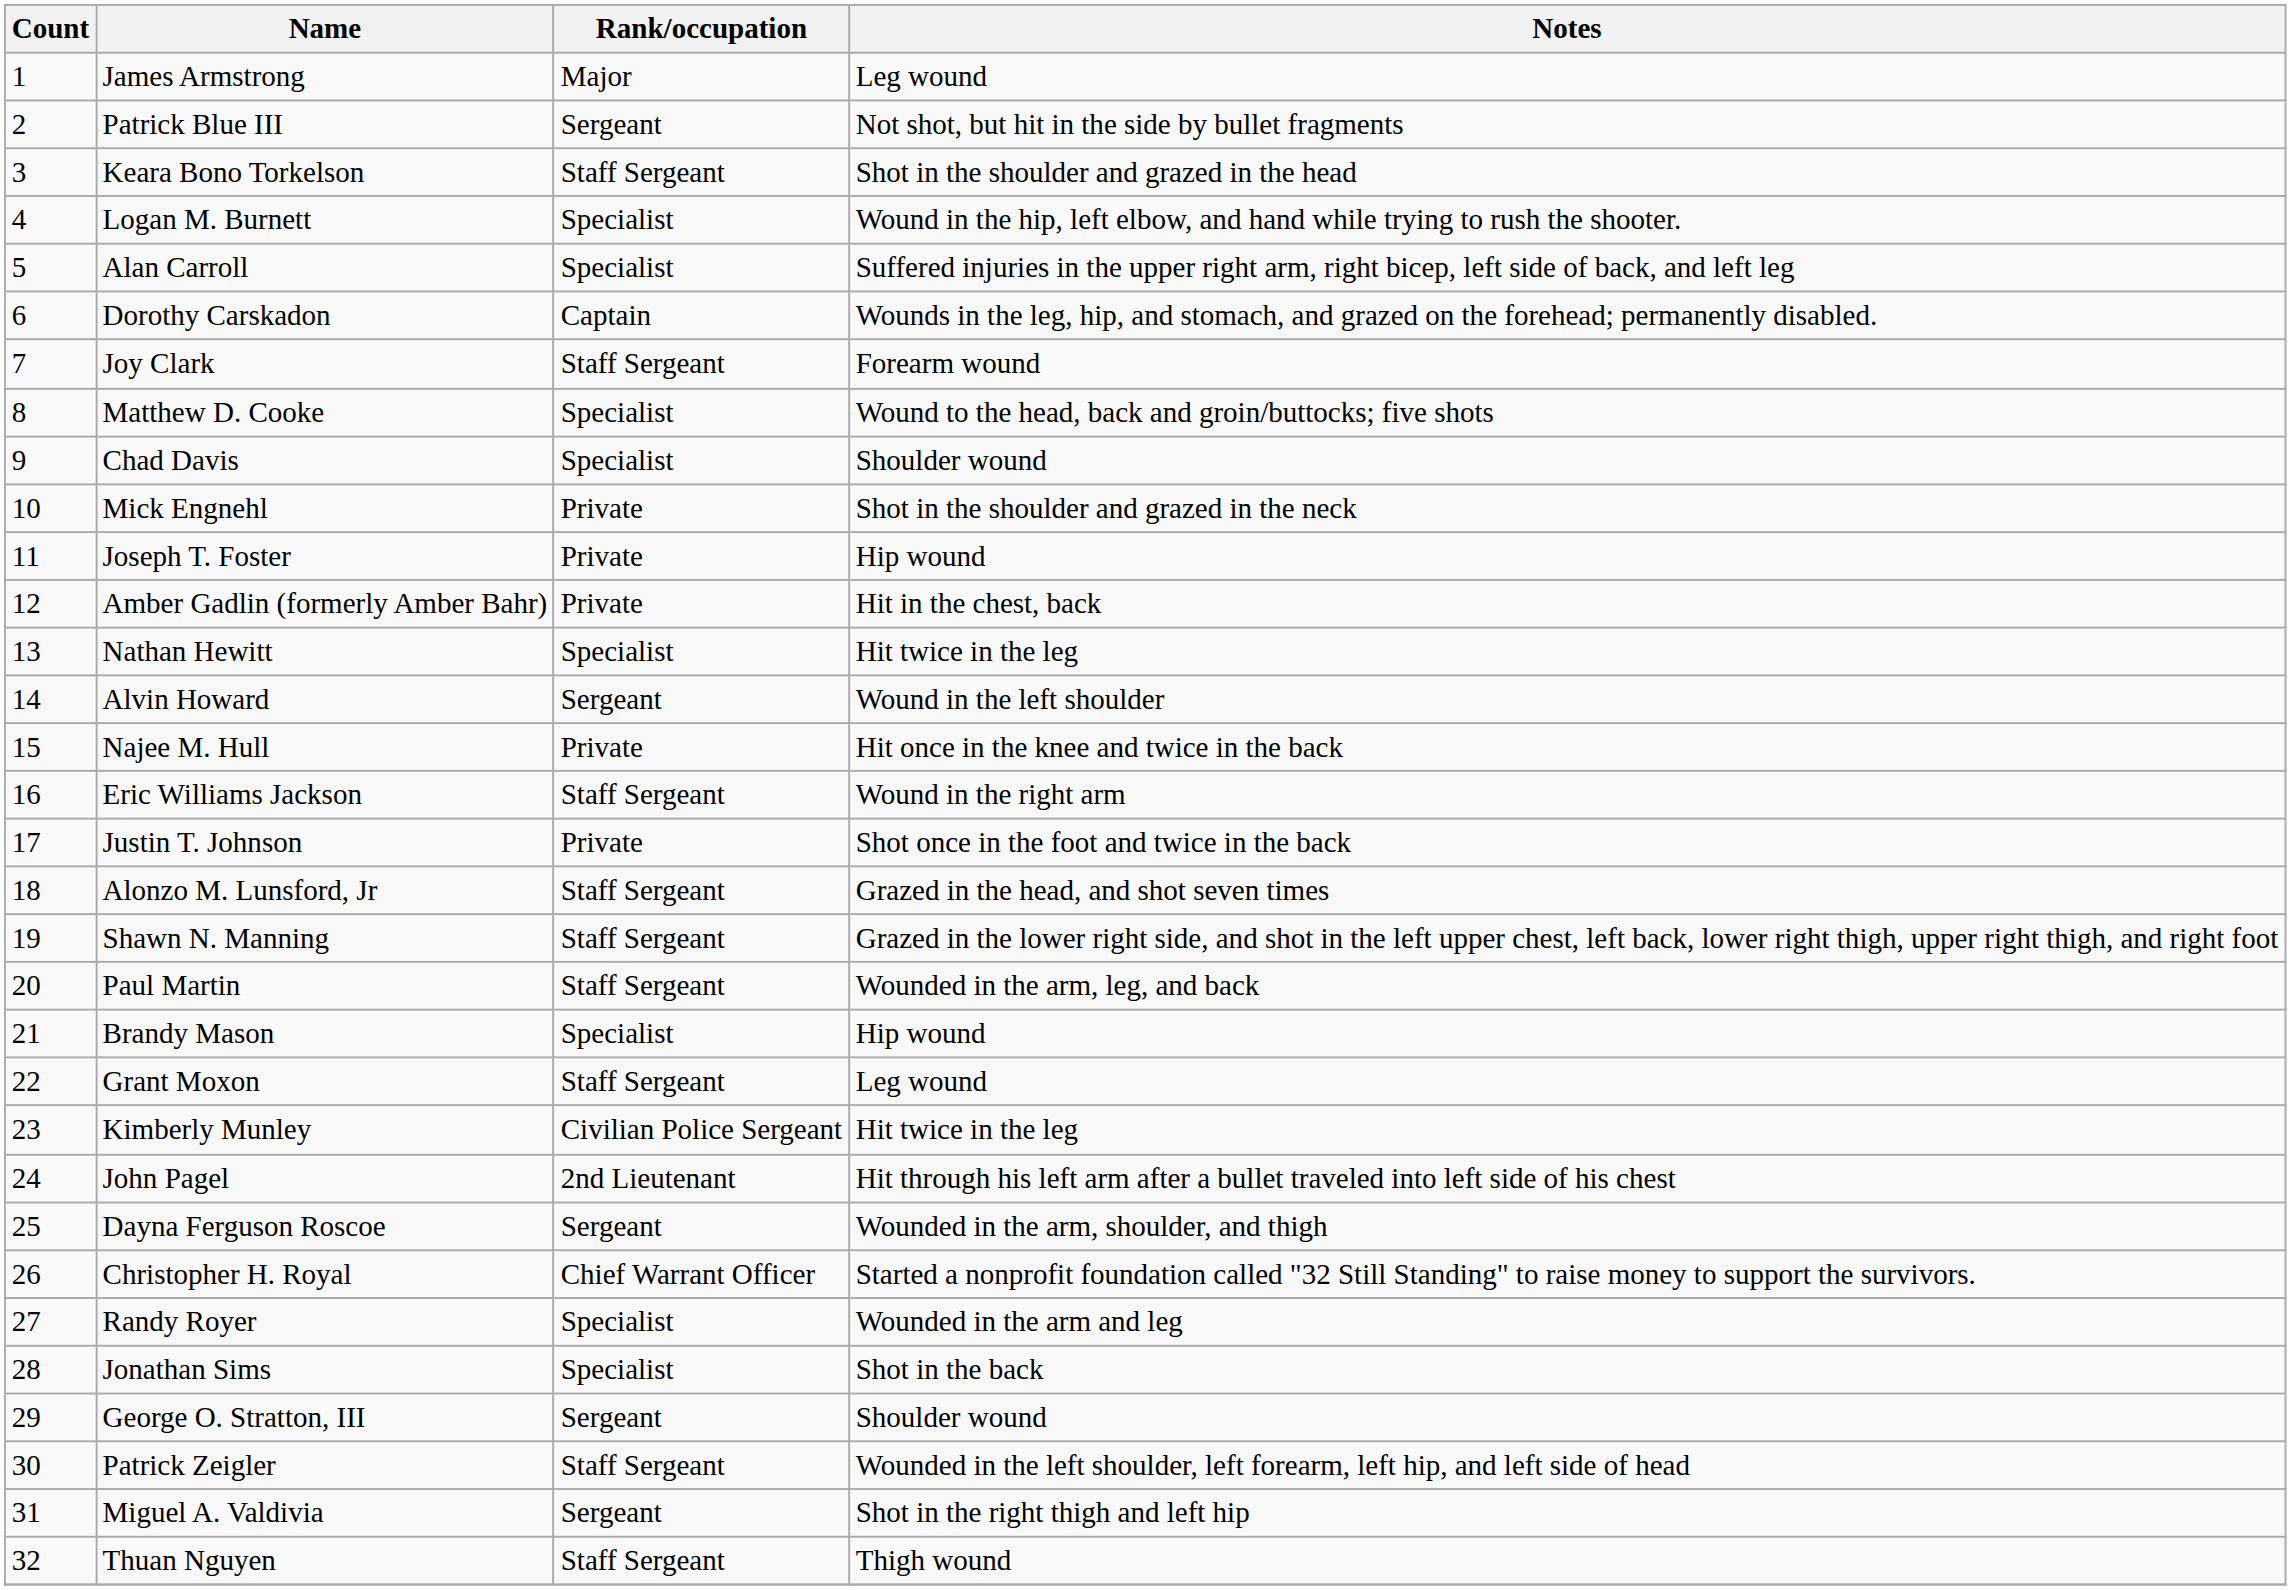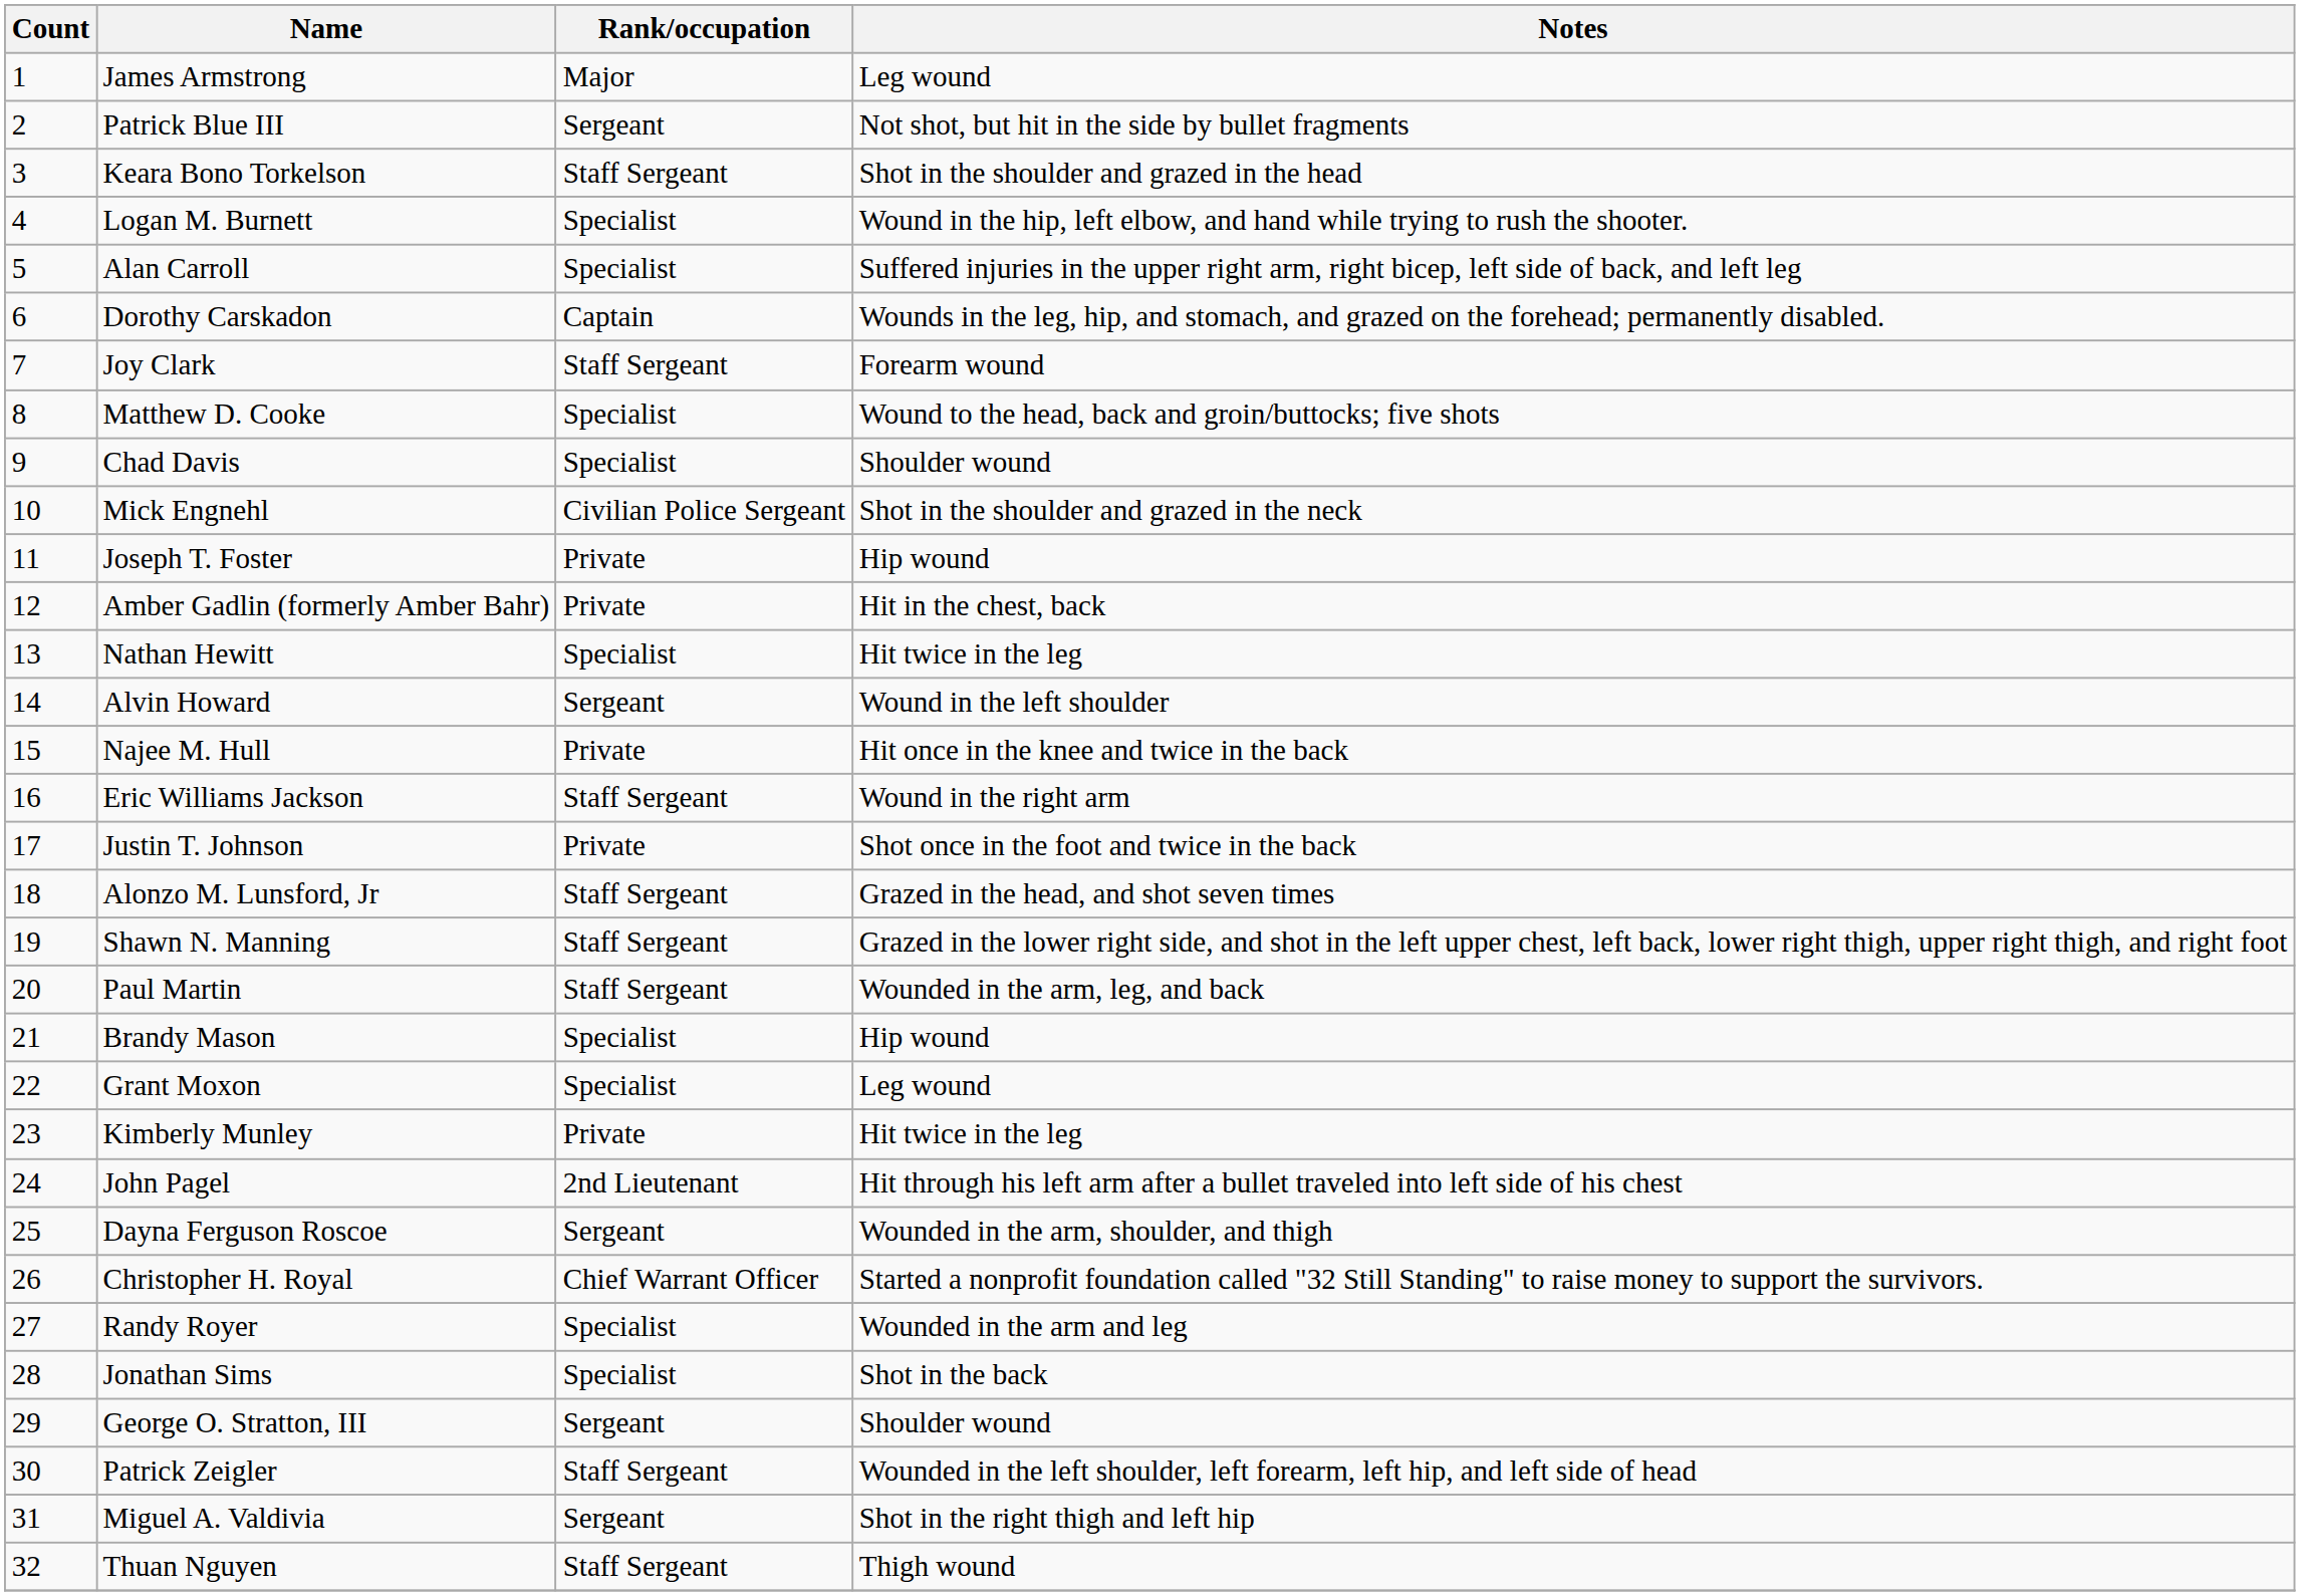 <table class="wikitable" style="font-size: 95%;">
 <tr>
 <th>Count</th>
 <th>Name</th>
 <th>Rank/occupation</th>
 <th>Notes</th>
 </tr>
 <tr>
 <td>1</td>
 <td>James Armstrong</td>
 <td>Major</td>
 <td>Leg wound</td>
 </tr>
 <tr>
 <td>2</td>
 <td>Patrick Blue III</td>
 <td>Sergeant</td>
 <td>Not shot, but hit in the side by bullet fragments</td>
 </tr>
 <tr>
 <td>3</td>
 <td>Keara Bono Torkelson</td>
 <td>Staff Sergeant</td>
 <td>Shot in the shoulder and grazed in the head</td>
 </tr>
 <tr>
 <td>4</td>
 <td>Logan M. Burnett</td>
 <td>Specialist</td>
 <td>Wound in the hip, left elbow, and hand while trying to rush the shooter.</td>
 </tr>
 <tr>
 <td>5</td>
 <td>Alan Carroll</td>
 <td>Specialist</td>
 <td>Suffered injuries in the upper right arm, right bicep, left side of back, and left leg</td>
 </tr>
 <tr>
 <td>6</td>
 <td>Dorothy Carskadon</td>
 <td>Captain</td>
 <td>Wounds in the leg, hip, and stomach, and grazed on the forehead; permanently disabled.</td>
 </tr>
 <tr>
 <td>7</td>
 <td>Joy Clark</td>
 <td>Staff Sergeant</td>
 <td>Forearm wound</td>
 </tr>
 <tr>
 <td>8</td>
 <td>Matthew D. Cooke</td>
 <td>Specialist</td>
 <td>Wound to the head, back and groin/buttocks; five shots</td>
 </tr>
 <tr>
 <td>9</td>
 <td>Chad Davis</td>
 <td>Specialist</td>
 <td>Shoulder wound</td>
 </tr>
 <tr>
 <td>10</td>
 <td>Mick Engnehl</td>
-<td>Private</td>
+<td>Civilian Police Sergeant</td>
 <td>Shot in the shoulder and grazed in the neck</td>
 </tr>
 <tr>
 <td>11</td>
 <td>Joseph T. Foster</td>
 <td>Private</td>
 <td>Hip wound</td>
 </tr>
 <tr>
 <td>12</td>
 <td>Amber Gadlin (formerly Amber Bahr)</td>
 <td>Private</td>
 <td>Hit in the chest, back</td>
 </tr>
 <tr>
 <td>13</td>
 <td>Nathan Hewitt</td>
 <td>Specialist</td>
 <td>Hit twice in the leg</td>
 </tr>
 <tr>
 <td>14</td>
 <td>Alvin Howard</td>
 <td>Sergeant</td>
 <td>Wound in the left shoulder</td>
 </tr>
 <tr>
 <td>15</td>
 <td>Najee M. Hull</td>
 <td>Private</td>
 <td>Hit once in the knee and twice in the back</td>
 </tr>
 <tr>
 <td>16</td>
 <td>Eric Williams Jackson</td>
 <td>Staff Sergeant</td>
 <td>Wound in the right arm</td>
 </tr>
 <tr>
 <td>17</td>
 <td>Justin T. Johnson</td>
 <td>Private</td>
 <td>Shot once in the foot and twice in the back</td>
 </tr>
 <tr>
 <td>18</td>
 <td>Alonzo M. Lunsford, Jr</td>
 <td>Staff Sergeant</td>
 <td>Grazed in the head, and shot seven times</td>
 </tr>
 <tr>
 <td>19</td>
 <td>Shawn N. Manning</td>
 <td>Staff Sergeant</td>
 <td>Grazed in the lower right side, and shot in the left upper chest, left back, lower right thigh, upper right thigh, and right foot</td>
 </tr>
 <tr>
 <td>20</td>
 <td>Paul Martin</td>
 <td>Staff Sergeant</td>
 <td>Wounded in the arm, leg, and back</td>
 </tr>
 <tr>
 <td>21</td>
 <td>Brandy Mason</td>
 <td>Specialist</td>
 <td>Hip wound</td>
 </tr>
 <tr>
 <td>22</td>
 <td>Grant Moxon</td>
-<td>Staff Sergeant</td>
+<td>Specialist</td>
 <td>Leg wound</td>
 </tr>
 <tr>
 <td>23</td>
 <td>Kimberly Munley</td>
-<td>Civilian Police Sergeant</td>
+<td>Private</td>
 <td>Hit twice in the leg</td>
 </tr>
 <tr>
 <td>24</td>
 <td>John Pagel</td>
 <td>2nd Lieutenant</td>
 <td>Hit through his left arm after a bullet traveled into left side of his chest</td>
 </tr>
 <tr>
 <td>25</td>
 <td>Dayna Ferguson Roscoe</td>
 <td>Sergeant</td>
 <td>Wounded in the arm, shoulder, and thigh</td>
 </tr>
 <tr>
 <td>26</td>
 <td>Christopher H. Royal</td>
 <td>Chief Warrant Officer</td>
 <td>Started a nonprofit foundation called "32 Still Standing"  to raise money to support the survivors.</td>
 </tr>
 <tr>
 <td>27</td>
 <td>Randy Royer</td>
 <td>Specialist</td>
 <td>Wounded in the arm and leg</td>
 </tr>
 <tr>
 <td>28</td>
 <td>Jonathan Sims</td>
 <td>Specialist</td>
 <td>Shot in the back</td>
 </tr>
 <tr>
 <td>29</td>
 <td>George O. Stratton, III</td>
 <td>Sergeant</td>
 <td>Shoulder wound</td>
 </tr>
 <tr>
 <td>30</td>
 <td>Patrick Zeigler</td>
 <td>Staff Sergeant</td>
 <td>Wounded in the left shoulder, left forearm, left hip, and left side of head</td>
 </tr>
 <tr>
 <td>31</td>
 <td>Miguel A. Valdivia</td>
 <td>Sergeant</td>
 <td>Shot in the right thigh and left hip</td>
 </tr>
 <tr>
 <td>32</td>
 <td>Thuan Nguyen</td>
 <td>Staff Sergeant</td>
 <td>Thigh wound</td>
 </tr>
 <tr>
 </tr>
 </table>
